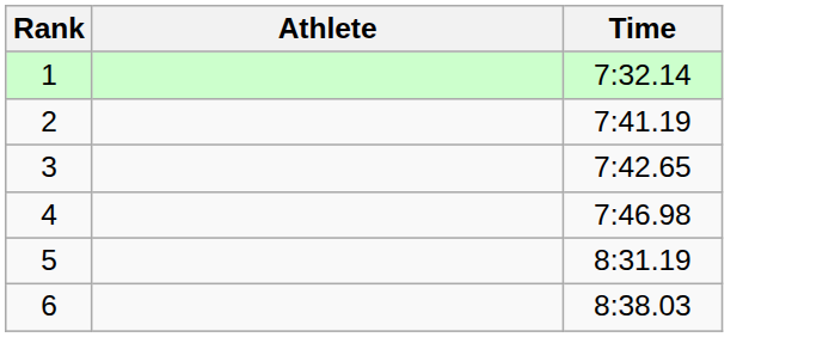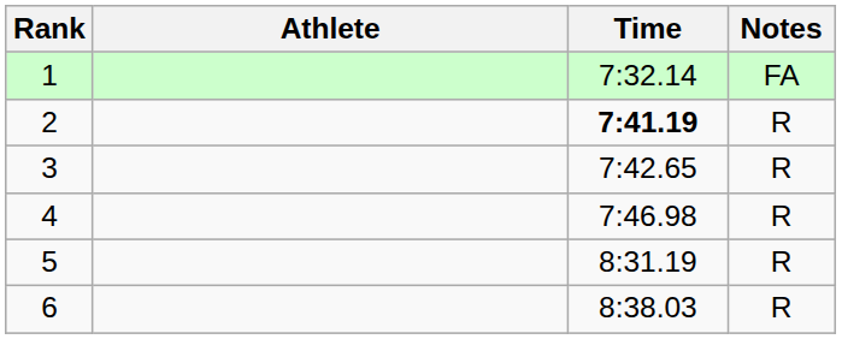 <table class=wikitable style="text-align:center">
 <tr>
 <th width=40>Rank</th>
 <th width=250>Athlete</th>
 <th width=80>Time</th>
+<th width=50>Notes</th>
 </tr>
 <tr bgcolor="ccffcc">
 <td>1</td>
 <td align=left></td>
 <td>7:32.14</td>
+<td>FA</td>
 </tr>
 <tr>
 <td>2</td>
 <td align=left></td>
-<td>7:41.19</td>
+<td><strong>7:41.19</strong></td>
+<td>R</td>
 </tr>
 <tr>
 <td>3</td>
 <td align=left></td>
 <td>7:42.65</td>
+<td>R</td>
 </tr>
 <tr>
 <td>4</td>
 <td align=left></td>
 <td>7:46.98</td>
+<td>R</td>
 </tr>
 <tr>
 <td>5</td>
 <td align=left></td>
 <td>8:31.19</td>
+<td>R</td>
 </tr>
 <tr>
 <td>6</td>
 <td align=left></td>
 <td>8:38.03</td>
+<td>R</td>
 </tr>
 </table>
